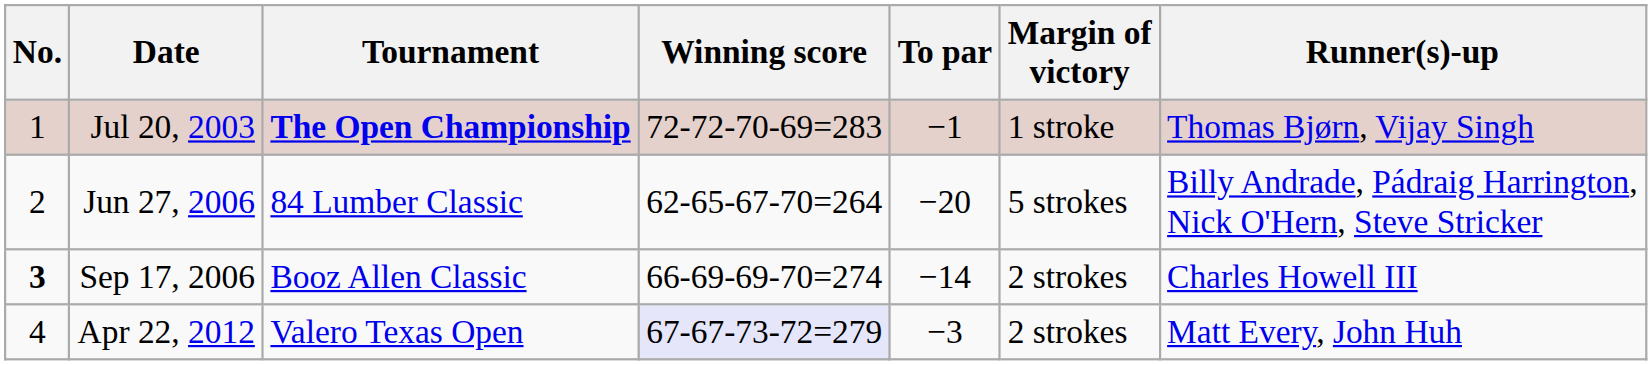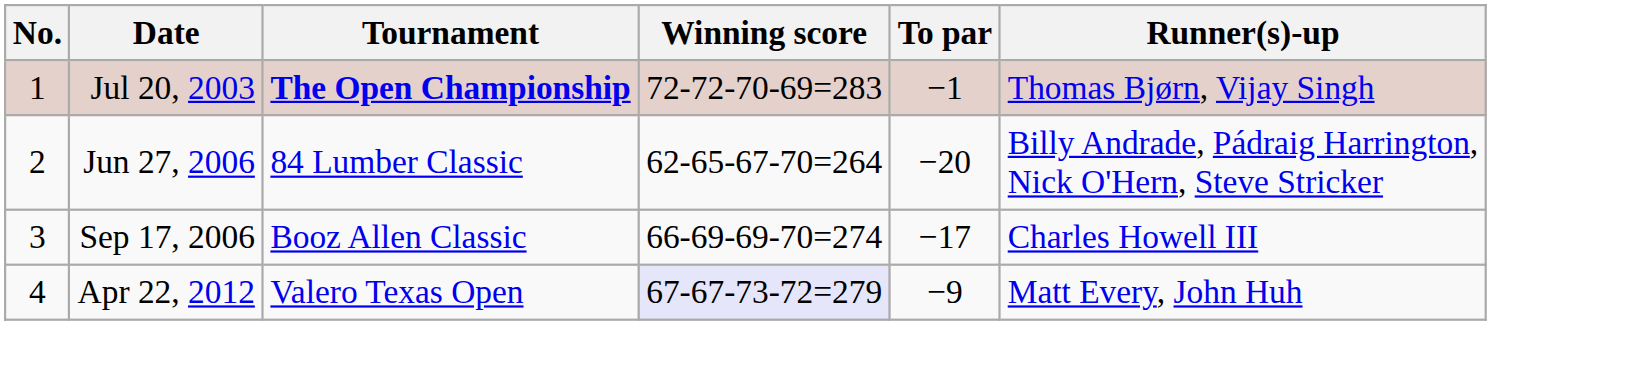 <table class="wikitable" style="font-size:95%;">
 <tr>
 <th>No.</th>
 <th>Date</th>
 <th>Tournament</th>
 <th>Winning score</th>
 <th>To par</th>
-<th>Margin of<br>victory</th>
 <th>Runner(s)-up</th>
 </tr>
 <tr style="background:#e5d1cb;">
 <td align=center>1</td>
 <td align=right>Jul 20, <a href='#'>2003</a></td>
 <td><strong><a href='#'>The Open Championship</a></strong></td>
 <td align=right>72-72-70-69=283</td>
 <td align=center>−1</td>
-<td>1 stroke</td>
 <td> <a href='#'>Thomas Bjørn</a>,  <a href='#'>Vijay Singh</a></td>
 </tr>
 <tr>
 <td align=center>2</td>
 <td align=right>Jun 27, <a href='#'>2006</a></td>
 <td><a href='#'>84 Lumber Classic</a></td>
 <td align=right>62-65-67-70=264</td>
 <td align=center>−20</td>
-<td>5 strokes</td>
 <td> <a href='#'>Billy Andrade</a>,  <a href='#'>Pádraig Harrington</a>,<br> <a href='#'>Nick O'Hern</a>,  <a href='#'>Steve Stricker</a></td>
 </tr>
 <tr>
-<td align=center><strong>3</strong></td>
+<td align=center>3</td>
 <td align=right>Sep 17, 2006</td>
 <td><a href='#'>Booz Allen Classic</a></td>
 <td align=right>66-69-69-70=274</td>
-<td align=center>−14</td>
-<td>2 strokes</td>
+<td align=center>−17</td>
 <td> <a href='#'>Charles Howell III</a></td>
 </tr>
 <tr>
 <td align=center>4</td>
 <td align=right>Apr 22, <a href='#'>2012</a></td>
 <td><a href='#'>Valero Texas Open</a></td>
 <td align=right style="background: lavender;">67-67-73-72=279</td>
-<td align=center>−3</td>
-<td>2 strokes</td>
+<td align=center>−9</td>
 <td> <a href='#'>Matt Every</a>,  <a href='#'>John Huh</a></td>
 </tr>
 </table>
